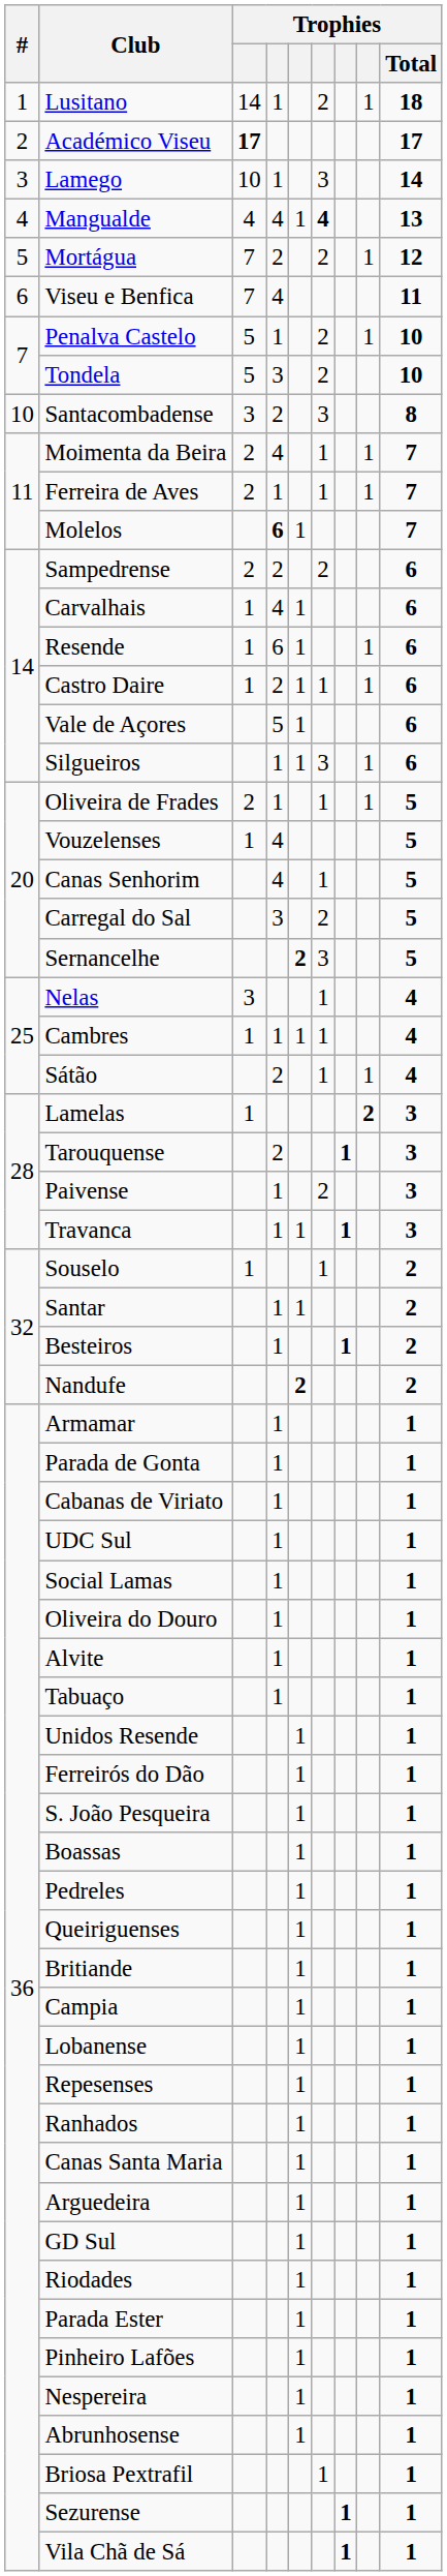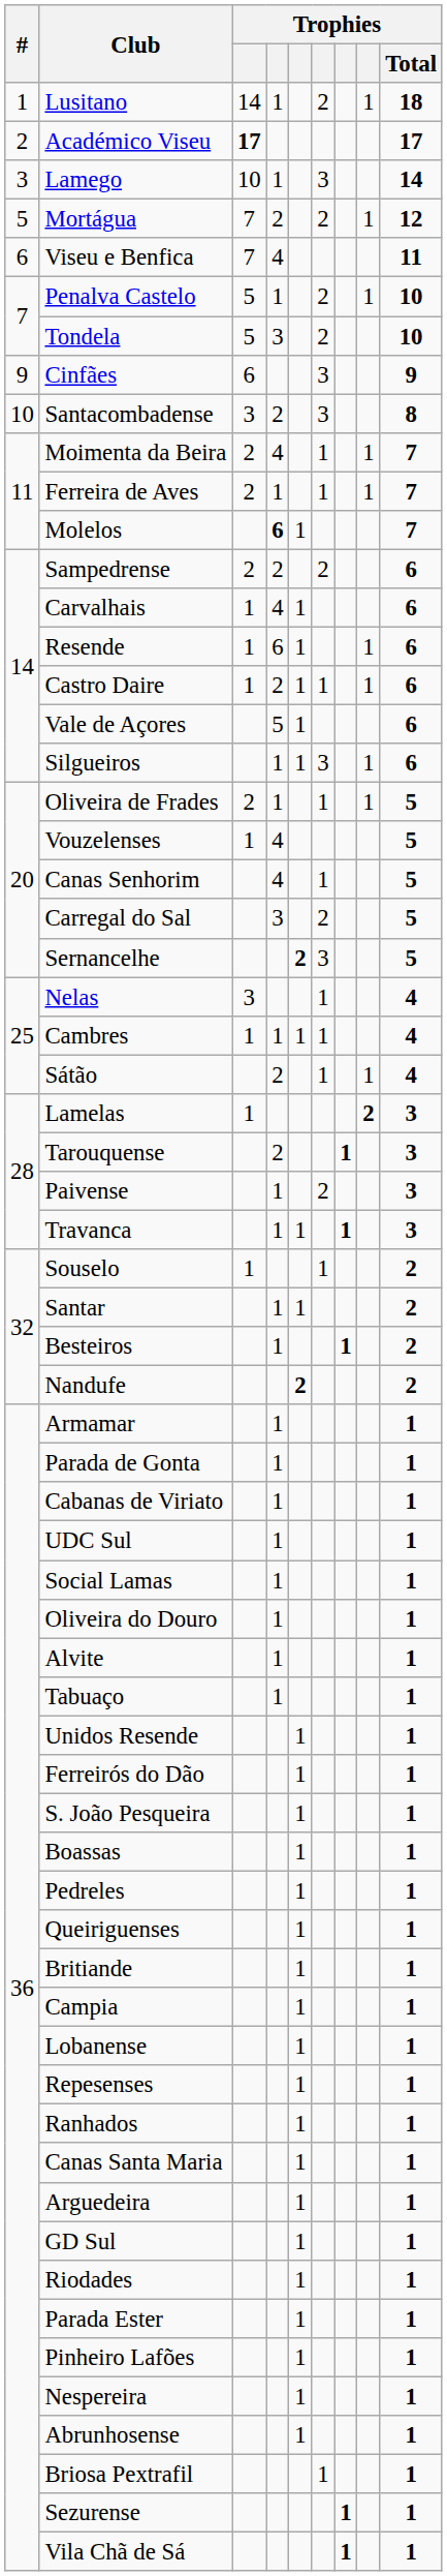 <table class="wikitable sortable" style="text-align:center; font-size:95%">
 <tr>
 <th rowspan="2">#</th>
 <th rowspan="2">Club</th>
 <th colspan="7">Trophies</th>
 </tr>
 <tr>
 <th></th>
 <th></th>
 <th></th>
 <th></th>
 <th></th>
 <th></th>
 <th>Total</th>
 </tr>
 <tr>
 <td>1</td>
 <td align=left><a href='#'>Lusitano</a></td>
 <td>14</td>
 <td>1</td>
 <td></td>
 <td>2</td>
 <td></td>
 <td>1</td>
 <td><strong>18</strong></td>
 </tr>
 <tr>
 <td>2</td>
 <td align=left><a href='#'>Académico Viseu</a></td>
 <td><strong>17</strong></td>
 <td></td>
 <td></td>
 <td></td>
 <td></td>
 <td></td>
 <td><strong>17</strong></td>
 </tr>
 <tr>
 <td>3</td>
 <td align=left><a href='#'>Lamego</a></td>
 <td>10</td>
 <td>1</td>
 <td></td>
 <td>3</td>
 <td></td>
 <td></td>
 <td><strong>14</strong></td>
 </tr>
 <tr>
-<td>4</td>
-<td align=left><a href='#'>Mangualde</a></td>
-<td>4</td>
-<td>4</td>
-<td>1</td>
-<td><strong>4</strong></td>
-<td></td>
-<td></td>
-<td><strong>13</strong></td>
-</tr>
-<tr>
 <td>5</td>
 <td align=left><a href='#'>Mortágua</a></td>
 <td>7</td>
 <td>2</td>
 <td></td>
 <td>2</td>
 <td></td>
 <td>1</td>
 <td><strong>12</strong></td>
 </tr>
 <tr>
 <td>6</td>
 <td align=left>Viseu e Benfica</td>
 <td>7</td>
 <td>4</td>
 <td></td>
 <td></td>
 <td></td>
 <td></td>
 <td><strong>11</strong></td>
 </tr>
 <tr>
 <td rowspan=2>7</td>
 <td align=left><a href='#'>Penalva Castelo</a></td>
 <td>5</td>
 <td>1</td>
 <td></td>
 <td>2</td>
 <td></td>
 <td>1</td>
 <td><strong>10</strong></td>
 </tr>
 <tr>
 <td align=left><a href='#'>Tondela</a></td>
 <td>5</td>
 <td>3</td>
 <td></td>
 <td>2</td>
 <td></td>
 <td></td>
 <td><strong>10</strong></td>
+</tr>
+<tr>
+<td>9</td>
+<td align=left><a href='#'>Cinfães</a></td>
+<td>6</td>
+<td></td>
+<td></td>
+<td>3</td>
+<td></td>
+<td></td>
+<td><strong>9</strong></td>
 </tr>
 <tr>
 <td>10</td>
 <td align=left>Santacombadense</td>
 <td>3</td>
 <td>2</td>
 <td></td>
 <td>3</td>
 <td></td>
 <td></td>
 <td><strong>8</strong></td>
 </tr>
 <tr>
 <td rowspan=3>11</td>
 <td align=left>Moimenta da Beira</td>
 <td>2</td>
 <td>4</td>
 <td></td>
 <td>1</td>
 <td></td>
 <td>1</td>
 <td><strong>7</strong></td>
 </tr>
 <tr>
 <td align=left>Ferreira de Aves</td>
 <td>2</td>
 <td>1</td>
 <td></td>
 <td>1</td>
 <td></td>
 <td>1</td>
 <td><strong>7</strong></td>
 </tr>
 <tr>
 <td align=left>Molelos</td>
 <td></td>
 <td><strong>6</strong></td>
 <td>1</td>
 <td></td>
 <td></td>
 <td></td>
 <td><strong>7</strong></td>
 </tr>
 <tr>
 <td rowspan=6>14</td>
 <td align=left>Sampedrense</td>
 <td>2</td>
 <td>2</td>
 <td></td>
 <td>2</td>
 <td></td>
 <td></td>
 <td><strong>6</strong></td>
 </tr>
 <tr>
 <td align=left>Carvalhais</td>
 <td>1</td>
 <td>4</td>
 <td>1</td>
 <td></td>
 <td></td>
 <td></td>
 <td><strong>6</strong></td>
 </tr>
 <tr>
 <td align=left>Resende</td>
 <td>1</td>
 <td>6</td>
 <td>1</td>
 <td></td>
 <td></td>
 <td>1</td>
 <td><strong>6</strong></td>
 </tr>
 <tr>
 <td align=left>Castro Daire</td>
 <td>1</td>
 <td>2</td>
 <td>1</td>
 <td>1</td>
 <td></td>
 <td>1</td>
 <td><strong>6</strong></td>
 </tr>
 <tr>
 <td align=left>Vale de Açores</td>
 <td></td>
 <td>5</td>
 <td>1</td>
 <td></td>
 <td></td>
 <td></td>
 <td><strong>6</strong></td>
 </tr>
 <tr>
 <td align=left>Silgueiros</td>
 <td></td>
 <td>1</td>
 <td>1</td>
 <td>3</td>
 <td></td>
 <td>1</td>
 <td><strong>6</strong></td>
 </tr>
 <tr>
 <td rowspan=5>20</td>
 <td align=left>Oliveira de Frades</td>
 <td>2</td>
 <td>1</td>
 <td></td>
 <td>1</td>
 <td></td>
 <td>1</td>
 <td><strong>5</strong></td>
 </tr>
 <tr>
 <td align=left>Vouzelenses</td>
 <td>1</td>
 <td>4</td>
 <td></td>
 <td></td>
 <td></td>
 <td></td>
 <td><strong>5</strong></td>
 </tr>
 <tr>
 <td align=left>Canas Senhorim</td>
 <td></td>
 <td>4</td>
 <td></td>
 <td>1</td>
 <td></td>
 <td></td>
 <td><strong>5</strong></td>
 </tr>
 <tr>
 <td align=left>Carregal do Sal</td>
 <td></td>
 <td>3</td>
 <td></td>
 <td>2</td>
 <td></td>
 <td></td>
 <td><strong>5</strong></td>
 </tr>
 <tr>
 <td align=left>Sernancelhe</td>
 <td></td>
 <td></td>
 <td><strong>2</strong></td>
 <td>3</td>
 <td></td>
 <td></td>
 <td><strong>5</strong></td>
 </tr>
 <tr>
 <td rowspan=3>25</td>
 <td align=left><a href='#'>Nelas</a></td>
 <td>3</td>
 <td></td>
 <td></td>
 <td>1</td>
 <td></td>
 <td></td>
 <td><strong>4</strong></td>
 </tr>
 <tr>
 <td align=left>Cambres</td>
 <td>1</td>
 <td>1</td>
 <td>1</td>
 <td>1</td>
 <td></td>
 <td></td>
 <td><strong>4</strong></td>
 </tr>
 <tr>
 <td align=left>Sátão</td>
 <td></td>
 <td>2</td>
 <td></td>
 <td>1</td>
 <td></td>
 <td>1</td>
 <td><strong>4</strong></td>
 </tr>
 <tr>
 <td rowspan=4>28</td>
 <td align=left>Lamelas</td>
 <td>1</td>
 <td></td>
 <td></td>
 <td></td>
 <td></td>
 <td><strong>2</strong></td>
 <td><strong>3</strong></td>
 </tr>
 <tr>
 <td align=left>Tarouquense</td>
 <td></td>
 <td>2</td>
 <td></td>
 <td></td>
 <td><strong>1</strong></td>
 <td></td>
 <td><strong>3</strong></td>
 </tr>
 <tr>
 <td align=left>Paivense</td>
 <td></td>
 <td>1</td>
 <td></td>
 <td>2</td>
 <td></td>
 <td></td>
 <td><strong>3</strong></td>
 </tr>
 <tr>
 <td align=left>Travanca</td>
 <td></td>
 <td>1</td>
 <td>1</td>
 <td></td>
 <td><strong>1</strong></td>
 <td></td>
 <td><strong>3</strong></td>
 </tr>
 <tr>
 <td rowspan=4>32</td>
 <td align=left>Souselo</td>
 <td>1</td>
 <td></td>
 <td></td>
 <td>1</td>
 <td></td>
 <td></td>
 <td><strong>2</strong></td>
 </tr>
 <tr>
 <td align=left>Santar</td>
 <td></td>
 <td>1</td>
 <td>1</td>
 <td></td>
 <td></td>
 <td></td>
 <td><strong>2</strong></td>
 </tr>
 <tr>
 <td align=left>Besteiros</td>
 <td></td>
 <td>1</td>
 <td></td>
 <td></td>
 <td><strong>1</strong></td>
 <td></td>
 <td><strong>2</strong></td>
 </tr>
 <tr>
 <td align=left>Nandufe</td>
 <td></td>
 <td></td>
 <td><strong>2</strong></td>
 <td></td>
 <td></td>
 <td></td>
 <td><strong>2</strong></td>
 </tr>
 <tr>
 <td rowspan=30>36</td>
 <td align=left>Armamar</td>
 <td></td>
 <td>1</td>
 <td></td>
 <td></td>
 <td></td>
 <td></td>
 <td><strong>1</strong></td>
 </tr>
 <tr>
 <td align=left>Parada de Gonta</td>
 <td></td>
 <td>1</td>
 <td></td>
 <td></td>
 <td></td>
 <td></td>
 <td><strong>1</strong></td>
 </tr>
 <tr>
 <td align=left>Cabanas de Viriato</td>
 <td></td>
 <td>1</td>
 <td></td>
 <td></td>
 <td></td>
 <td></td>
 <td><strong>1</strong></td>
 </tr>
 <tr>
 <td align=left>UDC Sul</td>
 <td></td>
 <td>1</td>
 <td></td>
 <td></td>
 <td></td>
 <td></td>
 <td><strong>1</strong></td>
 </tr>
 <tr>
 <td align=left>Social Lamas</td>
 <td></td>
 <td>1</td>
 <td></td>
 <td></td>
 <td></td>
 <td></td>
 <td><strong>1</strong></td>
 </tr>
 <tr>
 <td align=left>Oliveira do Douro</td>
 <td></td>
 <td>1</td>
 <td></td>
 <td></td>
 <td></td>
 <td></td>
 <td><strong>1</strong></td>
 </tr>
 <tr>
 <td align=left>Alvite</td>
 <td></td>
 <td>1</td>
 <td></td>
 <td></td>
 <td></td>
 <td></td>
 <td><strong>1</strong></td>
 </tr>
 <tr>
 <td align=left>Tabuaço</td>
 <td></td>
 <td>1</td>
 <td></td>
 <td></td>
 <td></td>
 <td></td>
 <td><strong>1</strong></td>
 </tr>
 <tr>
 <td align=left>Unidos Resende</td>
 <td></td>
 <td></td>
 <td>1</td>
 <td></td>
 <td></td>
 <td></td>
 <td><strong>1</strong></td>
 </tr>
 <tr>
 <td align=left>Ferreirós do Dão</td>
 <td></td>
 <td></td>
 <td>1</td>
 <td></td>
 <td></td>
 <td></td>
 <td><strong>1</strong></td>
 </tr>
 <tr>
 <td align=left>S. João Pesqueira</td>
 <td></td>
 <td></td>
 <td>1</td>
 <td></td>
 <td></td>
 <td></td>
 <td><strong>1</strong></td>
 </tr>
 <tr>
 <td align=left>Boassas</td>
 <td></td>
 <td></td>
 <td>1</td>
 <td></td>
 <td></td>
 <td></td>
 <td><strong>1</strong></td>
 </tr>
 <tr>
 <td align=left>Pedreles</td>
 <td></td>
 <td></td>
 <td>1</td>
 <td></td>
 <td></td>
 <td></td>
 <td><strong>1</strong></td>
 </tr>
 <tr>
 <td align=left>Queiriguenses</td>
 <td></td>
 <td></td>
 <td>1</td>
 <td></td>
 <td></td>
 <td></td>
 <td><strong>1</strong></td>
 </tr>
 <tr>
 <td align=left>Britiande</td>
 <td></td>
 <td></td>
 <td>1</td>
 <td></td>
 <td></td>
 <td></td>
 <td><strong>1</strong></td>
 </tr>
 <tr>
 <td align=left>Campia</td>
 <td></td>
 <td></td>
 <td>1</td>
 <td></td>
 <td></td>
 <td></td>
 <td><strong>1</strong></td>
 </tr>
 <tr>
 <td align=left>Lobanense</td>
 <td></td>
 <td></td>
 <td>1</td>
 <td></td>
 <td></td>
 <td></td>
 <td><strong>1</strong></td>
 </tr>
 <tr>
 <td align=left>Repesenses</td>
 <td></td>
 <td></td>
 <td>1</td>
 <td></td>
 <td></td>
 <td></td>
 <td><strong>1</strong></td>
 </tr>
 <tr>
 <td align=left>Ranhados</td>
 <td></td>
 <td></td>
 <td>1</td>
 <td></td>
 <td></td>
 <td></td>
 <td><strong>1</strong></td>
 </tr>
 <tr>
 <td align=left>Canas Santa Maria</td>
 <td></td>
 <td></td>
 <td>1</td>
 <td></td>
 <td></td>
 <td></td>
 <td><strong>1</strong></td>
 </tr>
 <tr>
 <td align=left>Arguedeira</td>
 <td></td>
 <td></td>
 <td>1</td>
 <td></td>
 <td></td>
 <td></td>
 <td><strong>1</strong></td>
 </tr>
 <tr>
 <td align=left>GD Sul</td>
 <td></td>
 <td></td>
 <td>1</td>
 <td></td>
 <td></td>
 <td></td>
 <td><strong>1</strong></td>
 </tr>
 <tr>
 <td align=left>Riodades</td>
 <td></td>
 <td></td>
 <td>1</td>
 <td></td>
 <td></td>
 <td></td>
 <td><strong>1</strong></td>
 </tr>
 <tr>
 <td align=left>Parada Ester</td>
 <td></td>
 <td></td>
 <td>1</td>
 <td></td>
 <td></td>
 <td></td>
 <td><strong>1</strong></td>
 </tr>
 <tr>
 <td align=left>Pinheiro Lafões</td>
 <td></td>
 <td></td>
 <td>1</td>
 <td></td>
 <td></td>
 <td></td>
 <td><strong>1</strong></td>
 </tr>
 <tr>
 <td align=left>Nespereira</td>
 <td></td>
 <td></td>
 <td>1</td>
 <td></td>
 <td></td>
 <td></td>
 <td><strong>1</strong></td>
 </tr>
 <tr>
 <td align=left>Abrunhosense</td>
 <td></td>
 <td></td>
 <td>1</td>
 <td></td>
 <td></td>
 <td></td>
 <td><strong>1</strong></td>
 </tr>
 <tr>
 <td align=left>Briosa Pextrafil</td>
 <td></td>
 <td></td>
 <td></td>
 <td>1</td>
 <td></td>
 <td></td>
 <td><strong>1</strong></td>
 </tr>
 <tr>
 <td align=left>Sezurense</td>
 <td></td>
 <td></td>
 <td></td>
 <td></td>
 <td><strong>1</strong></td>
 <td></td>
 <td><strong>1</strong></td>
 </tr>
 <tr>
 <td align=left>Vila Chã de Sá</td>
 <td></td>
 <td></td>
 <td></td>
 <td></td>
 <td><strong>1</strong></td>
 <td></td>
 <td><strong>1</strong></td>
 </tr>
 </table>
